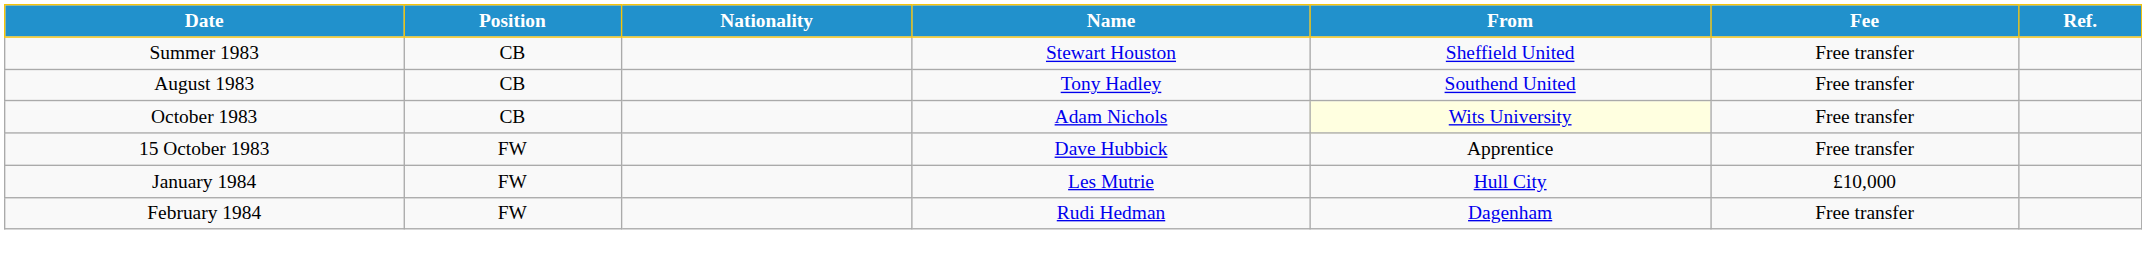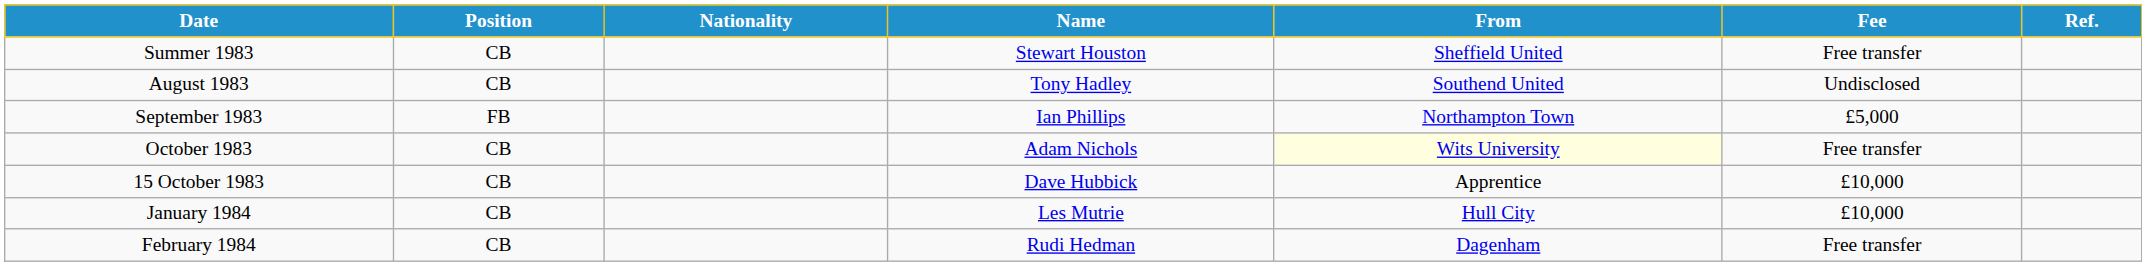 <table class="wikitable" style="text-align:center; font-size:90%; width:100%;">
 <tr>
 <th style="background:#2191CC; color:white; border:1px solid #F7C408; text-align:center;">Date</th>
 <th style="background:#2191CC; color:white; border:1px solid #F7C408; text-align:center;">Position</th>
 <th style="background:#2191CC; color:white; border:1px solid #F7C408; text-align:center;">Nationality</th>
 <th style="background:#2191CC; color:white; border:1px solid #F7C408; text-align:center;">Name</th>
 <th style="background:#2191CC; color:white; border:1px solid #F7C408; text-align:center;">From</th>
 <th style="background:#2191CC; color:white; border:1px solid #F7C408; text-align:center;">Fee</th>
 <th style="background:#2191CC; color:white; border:1px solid #F7C408; text-align:center;">Ref.</th>
 </tr>
 <tr>
 <td>Summer 1983</td>
 <td>CB</td>
 <td></td>
 <td><a href='#'>Stewart Houston</a></td>
 <td> <a href='#'>Sheffield United</a></td>
 <td>Free transfer</td>
 <td></td>
 </tr>
 <tr>
 <td>August 1983</td>
 <td>CB</td>
 <td></td>
 <td><a href='#'>Tony Hadley</a></td>
 <td> <a href='#'>Southend United</a></td>
-<td>Free transfer</td>
+<td>Undisclosed</td>
+<td></td>
+</tr>
+<tr>
+<td>September 1983</td>
+<td>FB</td>
+<td></td>
+<td><a href='#'>Ian Phillips</a></td>
+<td> <a href='#'>Northampton Town</a></td>
+<td>£5,000</td>
 <td></td>
 </tr>
 <tr>
 <td>October 1983</td>
 <td>CB</td>
 <td></td>
 <td><a href='#'>Adam Nichols</a></td>
 <td style="background: lightyellow;"> <a href='#'>Wits University</a></td>
 <td>Free transfer</td>
 <td></td>
 </tr>
 <tr>
 <td>15 October 1983</td>
-<td>FW</td>
+<td>CB</td>
 <td></td>
 <td><a href='#'>Dave Hubbick</a></td>
 <td>Apprentice</td>
-<td>Free transfer</td>
+<td>£10,000</td>
 <td></td>
 </tr>
 <tr>
 <td>January 1984</td>
-<td>FW</td>
+<td>CB</td>
 <td></td>
 <td><a href='#'>Les Mutrie</a></td>
 <td> <a href='#'>Hull City</a></td>
 <td>£10,000</td>
 <td></td>
 </tr>
 <tr>
 <td>February 1984</td>
-<td>FW</td>
+<td>CB</td>
 <td></td>
 <td><a href='#'>Rudi Hedman</a></td>
 <td> <a href='#'>Dagenham</a></td>
 <td>Free transfer</td>
 <td></td>
 </tr>
 </table>
